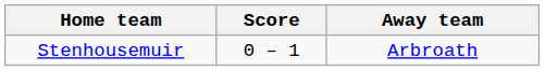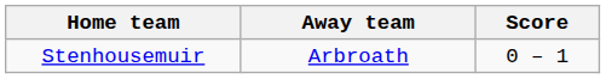 <table class="wikitable" style="text-align: center">
 <tr>
 <th width=140>Home team</th>
+<th width=140>Away team</th>
 <th width=70>Score</th>
-<th width=140>Away team</th>
 </tr>
 <tr>
 <td><a href='#'>Stenhousemuir</a></td>
+<td><a href='#'>Arbroath</a></td>
 <td>0 – 1</td>
-<td><a href='#'>Arbroath</a></td>
 </tr>
 </table>
